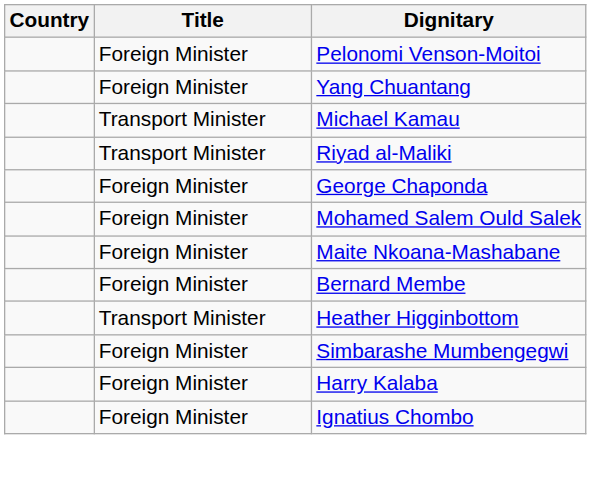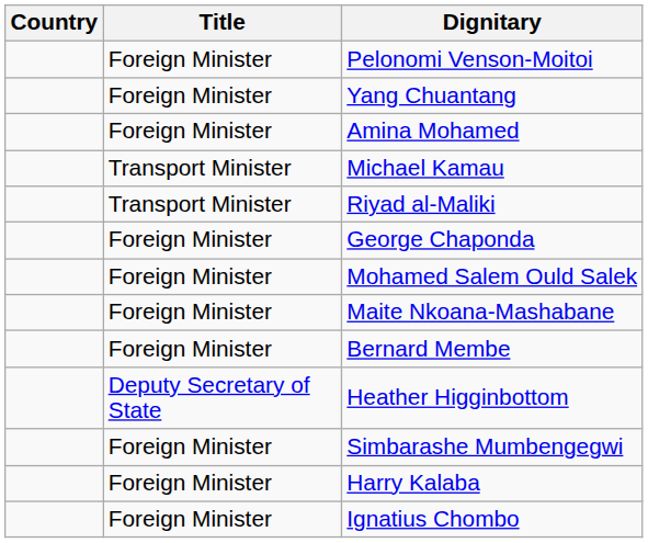 <table class="wikitable sortable">
 <tr>
 <th>Country</th>
 <th width="160px">Title</th>
 <th>Dignitary</th>
 </tr>
 <tr>
 <td></td>
 <td>Foreign Minister</td>
 <td><a href='#'>Pelonomi Venson-Moitoi</a></td>
 </tr>
 <tr>
 <td></td>
 <td>Foreign Minister</td>
 <td><a href='#'>Yang Chuantang</a></td>
+</tr>
+<tr>
+<td></td>
+<td>Foreign Minister</td>
+<td><a href='#'>Amina Mohamed</a></td>
 </tr>
 <tr>
 <td></td>
 <td>Transport Minister</td>
 <td><a href='#'>Michael Kamau</a></td>
 </tr>
 <tr>
 <td></td>
 <td>Transport Minister</td>
 <td><a href='#'>Riyad al-Maliki</a></td>
 </tr>
 <tr>
 <td></td>
 <td>Foreign Minister</td>
 <td><a href='#'>George Chaponda</a></td>
 </tr>
 <tr>
 <td></td>
 <td>Foreign Minister</td>
 <td><a href='#'>Mohamed Salem Ould Salek</a></td>
 </tr>
 <tr>
 <td></td>
 <td>Foreign Minister</td>
 <td><a href='#'>Maite Nkoana-Mashabane</a></td>
 </tr>
 <tr>
 <td></td>
 <td>Foreign Minister</td>
 <td><a href='#'>Bernard Membe</a></td>
 </tr>
 <tr>
 <td></td>
-<td>Transport Minister</td>
+<td><a href='#'>Deputy Secretary of State</a></td>
 <td><a href='#'>Heather Higginbottom</a></td>
 </tr>
 <tr>
 <td></td>
 <td>Foreign Minister</td>
 <td><a href='#'>Simbarashe Mumbengegwi </a></td>
 </tr>
 <tr>
 <td></td>
 <td>Foreign Minister</td>
 <td><a href='#'>Harry Kalaba</a></td>
 </tr>
 <tr>
 <td></td>
 <td>Foreign Minister</td>
 <td><a href='#'>Ignatius Chombo</a></td>
 </tr>
 </table>
